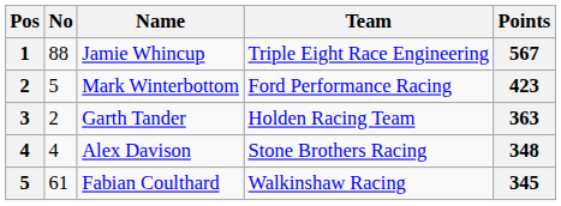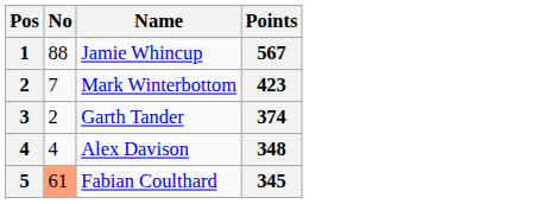 <table class="wikitable" style="font-size: 95%;">
 <tr>
 <th>Pos</th>
 <th>No</th>
 <th>Name</th>
-<th>Team</th>
 <th>Points</th>
 </tr>
 <tr>
 <th>1</th>
 <td>88</td>
 <td><a href='#'>Jamie Whincup</a></td>
-<td><a href='#'>Triple Eight Race Engineering</a></td>
 <th>567</th>
 </tr>
 <tr>
 <th>2</th>
-<td>5</td>
+<td>7</td>
 <td><a href='#'>Mark Winterbottom</a></td>
-<td><a href='#'>Ford Performance Racing</a></td>
 <th>423</th>
 </tr>
 <tr>
 <th>3</th>
 <td>2</td>
 <td><a href='#'>Garth Tander</a></td>
-<td><a href='#'>Holden Racing Team</a></td>
-<th>363</th>
+<th>374</th>
 </tr>
 <tr>
 <th>4</th>
 <td>4</td>
 <td><a href='#'>Alex Davison</a></td>
-<td><a href='#'>Stone Brothers Racing</a></td>
 <th>348</th>
 </tr>
 <tr>
 <th>5</th>
-<td>61</td>
+<td style="background: lightsalmon;">61</td>
 <td><a href='#'>Fabian Coulthard</a></td>
-<td><a href='#'>Walkinshaw Racing</a></td>
 <th>345</th>
 </tr>
 </table>
